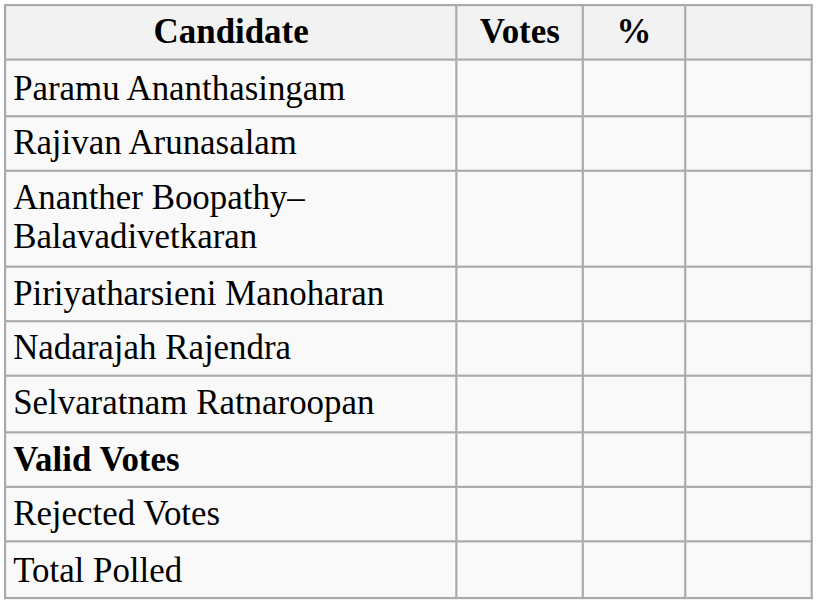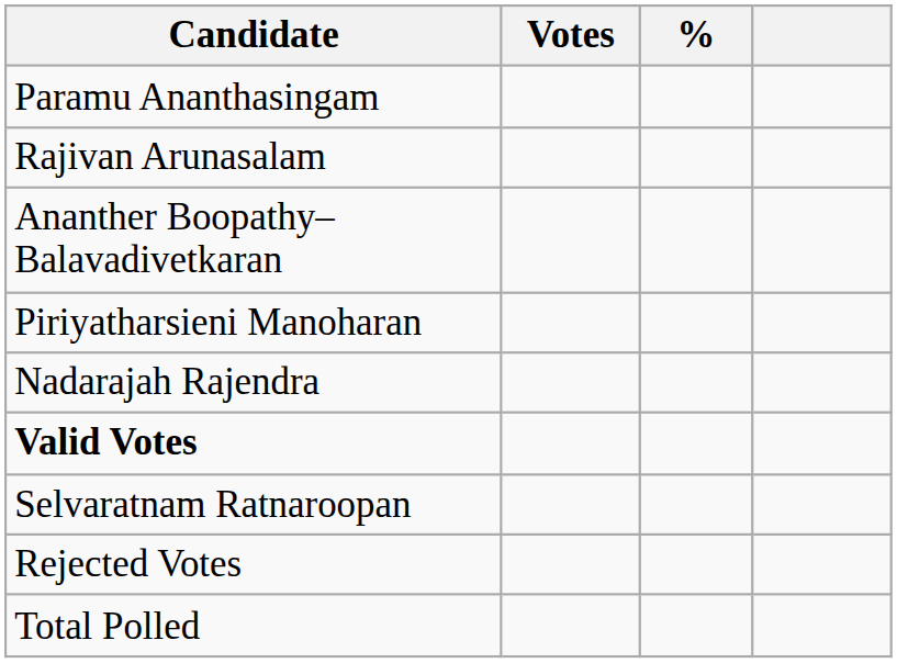 <table class="wikitable" border="1" style="text-align:right;">
 <tr>
 <th align=left width="200">Candidate</th>
 <th align=left width="50">Votes</th>
 <th align=left width="40">%</th>
 <th align=left width="50"></th>
 </tr>
 <tr>
 <td align=left>Paramu Ananthasingam</td>
 <td></td>
 <td></td>
 <td></td>
 </tr>
 <tr>
 <td align=left>Rajivan Arunasalam</td>
 <td></td>
 <td></td>
 <td></td>
 </tr>
 <tr>
 <td align=left>Ananther Boopathy–Balavadivetkaran</td>
 <td></td>
 <td></td>
 <td></td>
 </tr>
 <tr>
 <td align=left>Piriyatharsieni Manoharan</td>
 <td></td>
 <td></td>
 <td></td>
 </tr>
 <tr>
 <td align=left>Nadarajah Rajendra</td>
 <td></td>
 <td></td>
 <td></td>
 </tr>
 <tr>
-<td align=left>Selvaratnam Ratnaroopan</td>
+<td align=left><strong>Valid Votes</strong></td>
 <td></td>
 <td></td>
 <td></td>
 </tr>
 <tr>
-<td align=left><strong>Valid Votes</strong></td>
+<td align=left>Selvaratnam Ratnaroopan</td>
 <td></td>
 <td></td>
 <td></td>
 </tr>
 <tr>
 <td align=left>Rejected Votes</td>
 <td></td>
 <td></td>
 <td></td>
 </tr>
 <tr>
 <td align=left>Total Polled</td>
 <td></td>
 <td></td>
 <td></td>
 </tr>
 </table>
